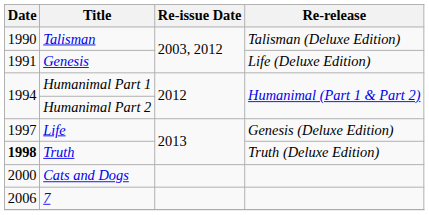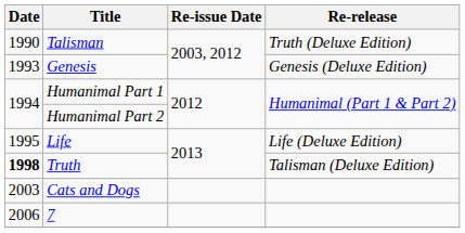 <table class="wikitable">
 <tr>
 <th>Date</th>
 <th>Title</th>
 <th>Re-issue Date</th>
 <th>Re-release</th>
 </tr>
 <tr>
 <td>1990</td>
 <td><em><a href='#'>Talisman</a></em></td>
 <td rowspan="2">2003, 2012</td>
-<td><em>Talisman (Deluxe Edition)</em></td>
+<td><em>Truth (Deluxe Edition)</em></td>
 </tr>
 <tr>
-<td>1991</td>
+<td>1993</td>
 <td><em><a href='#'>Genesis</a></em></td>
-<td><em>Life (Deluxe Edition)</em></td>
+<td><em>Genesis (Deluxe Edition)</em></td>
 </tr>
 <tr>
 <td rowspan="2">1994</td>
 <td><em>Humanimal Part 1</em></td>
 <td rowspan="2">2012</td>
 <td rowspan="2"><em><a href='#'>Humanimal (Part 1 & Part 2)</a></em></td>
 </tr>
 <tr>
 <td><em>Humanimal Part 2</em></td>
 </tr>
 <tr>
-<td>1997</td>
+<td>1995</td>
 <td><em><a href='#'>Life</a></em></td>
 <td rowspan="2">2013</td>
-<td><em>Genesis (Deluxe Edition)</em></td>
+<td><em>Life (Deluxe Edition)</em></td>
 </tr>
 <tr>
 <td><strong>1998</strong></td>
 <td><em><a href='#'>Truth</a></em></td>
-<td><em>Truth (Deluxe Edition)</em></td>
+<td><em>Talisman (Deluxe Edition)</em></td>
 </tr>
 <tr>
-<td>2000</td>
+<td>2003</td>
 <td><em><a href='#'>Cats and Dogs</a></em></td>
 <td></td>
 <td></td>
 </tr>
 <tr>
 <td>2006</td>
 <td><em><a href='#'>7</a></em></td>
 <td></td>
 <td></td>
 </tr>
 <tr>
 </tr>
 </table>
